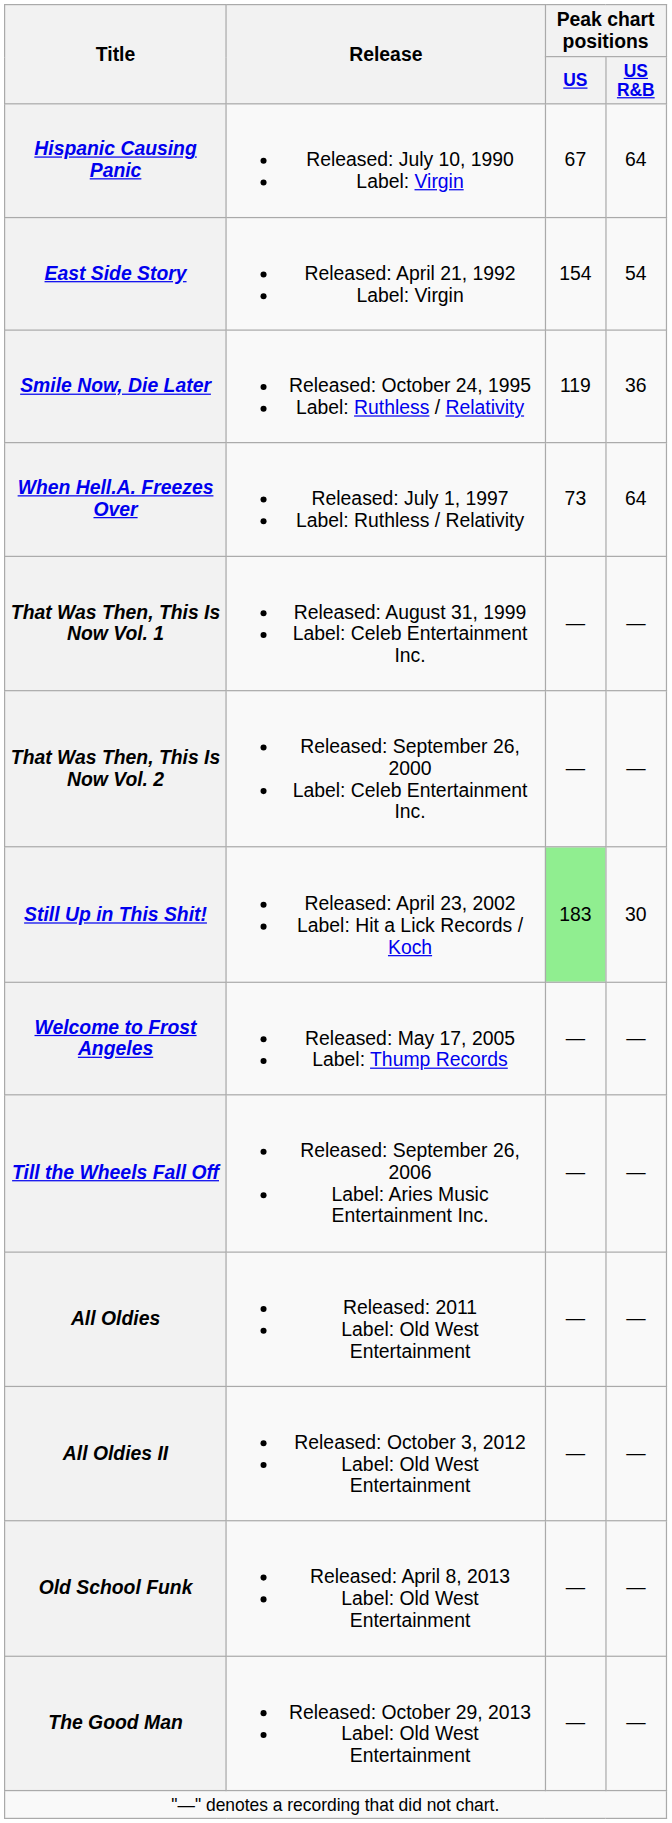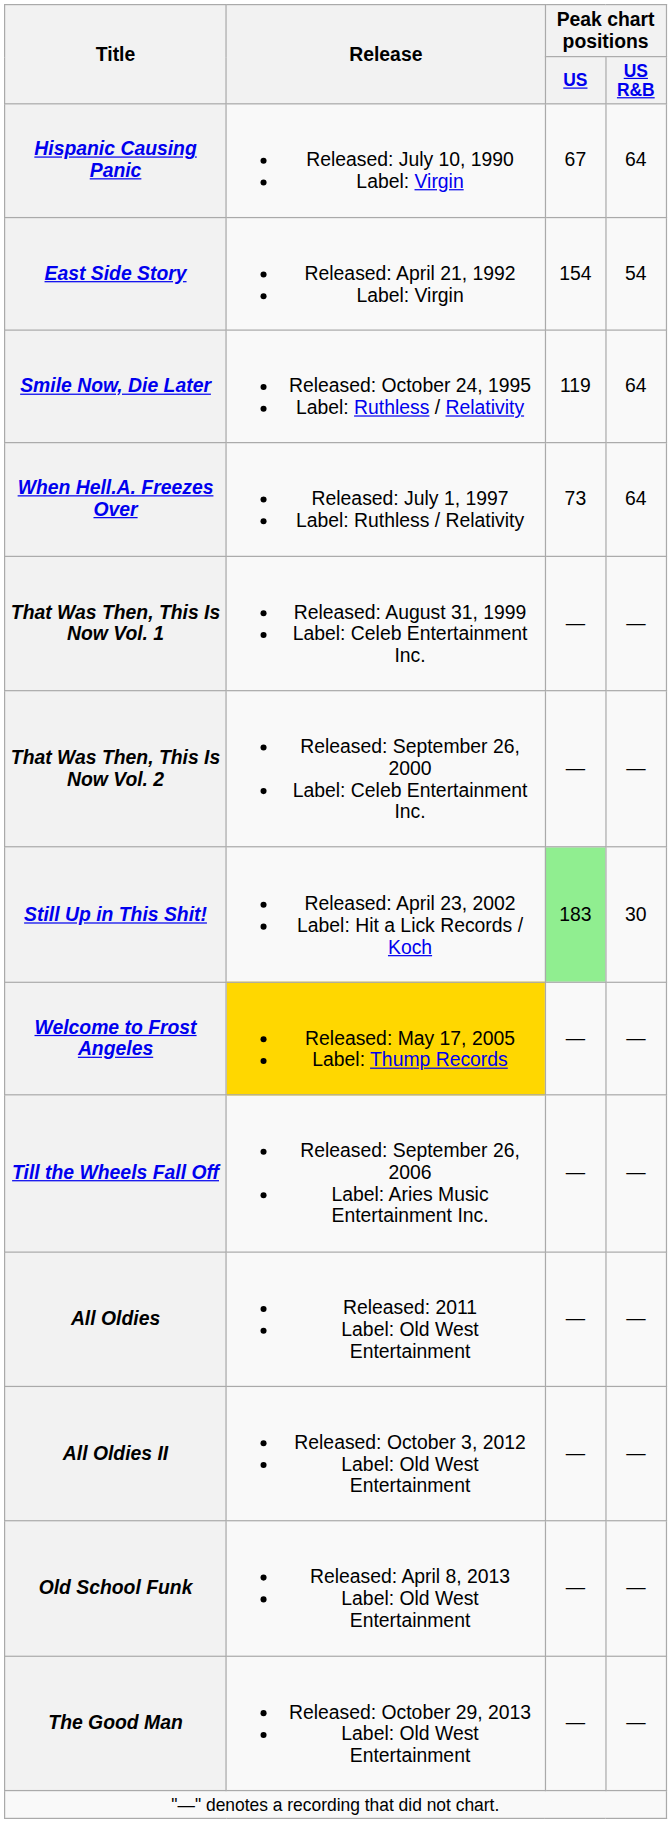 <table class="wikitable plainrowheaders" style="text-align:center;">
 <tr>
 <th scope="col" rowspan="2" style="width:11em;">Title</th>
 <th scope="col" rowspan="2" style="width:16em;">Release</th>
 <th colspan="2" scope="col">Peak chart positions</th>
 </tr>
 <tr>
 <th scope="col" style="width:3em;font-size:90%;"><a href='#'>US</a><br></th>
 <th scope="col" style="width:3em;font-size:90%;"><a href='#'>US<br>R&B</a><br></th>
 </tr>
 <tr>
 <th scope="row"><em><a href='#'>Hispanic Causing Panic</a></em></th>
 <td><br><ul><li>Released: July 10, 1990</li><li>Label: <a href='#'>Virgin</a></li></ul></td>
 <td>67</td>
 <td>64</td>
 </tr>
 <tr>
 <th scope="row"><em><a href='#'>East Side Story</a></em></th>
 <td><br><ul><li>Released: April 21, 1992</li><li>Label: Virgin</li></ul></td>
 <td>154</td>
 <td>54</td>
 </tr>
 <tr>
 <th scope="row"><em><a href='#'>Smile Now, Die Later</a></em></th>
 <td><br><ul><li>Released: October 24, 1995</li><li>Label: <a href='#'>Ruthless</a> / <a href='#'>Relativity</a></li></ul></td>
 <td>119</td>
-<td>36</td>
+<td>64</td>
 </tr>
 <tr>
 <th scope="row"><em><a href='#'>When Hell.A. Freezes Over</a></em></th>
 <td><br><ul><li>Released: July 1, 1997</li><li>Label: Ruthless / Relativity</li></ul></td>
 <td>73</td>
 <td>64</td>
 </tr>
 <tr>
 <th scope="row"><em>That Was Then, This Is Now Vol. 1</em></th>
 <td><br><ul><li>Released: August 31, 1999</li><li>Label: Celeb Entertainment Inc.</li></ul></td>
 <td>—</td>
 <td>—</td>
 </tr>
 <tr>
 <th scope="row"><em>That Was Then, This Is Now Vol. 2</em></th>
 <td><br><ul><li>Released: September 26, 2000</li><li>Label: Celeb Entertainment Inc.</li></ul></td>
 <td>—</td>
 <td>—</td>
 </tr>
 <tr>
 <th scope="row"><em><a href='#'>Still Up in This Shit!</a></em></th>
 <td><br><ul><li>Released: April 23, 2002</li><li>Label: Hit a Lick Records / <a href='#'>Koch</a></li></ul></td>
 <td style="background: lightgreen;">183</td>
 <td>30</td>
 </tr>
 <tr>
 <th scope="row"><em><a href='#'>Welcome to Frost Angeles</a></em></th>
-<td><br><ul><li>Released: May 17, 2005</li><li>Label: <a href='#'>Thump Records</a></li></ul></td>
+<td style="background: gold;"><br><ul><li>Released: May 17, 2005</li><li>Label: <a href='#'>Thump Records</a></li></ul></td>
 <td>—</td>
 <td>—</td>
 </tr>
 <tr>
 <th scope="row"><em><a href='#'>Till the Wheels Fall Off</a></em></th>
 <td><br><ul><li>Released: September 26, 2006</li><li>Label: Aries Music Entertainment Inc.</li></ul></td>
 <td>—</td>
 <td>—</td>
 </tr>
 <tr>
 <th scope="row"><em>All Oldies</em></th>
 <td><br><ul><li>Released: 2011</li><li>Label: Old West Entertainment</li></ul></td>
 <td>—</td>
 <td>—</td>
 </tr>
 <tr>
 <th scope="row"><em>All Oldies II</em></th>
 <td><br><ul><li>Released: October 3, 2012</li><li>Label: Old West Entertainment</li></ul></td>
 <td>—</td>
 <td>—</td>
 </tr>
 <tr>
 <th scope="row"><em>Old School Funk</em></th>
 <td><br><ul><li>Released: April 8, 2013</li><li>Label: Old West Entertainment</li></ul></td>
 <td>—</td>
 <td>—</td>
 </tr>
 <tr>
 <th scope="row"><em>The Good Man</em></th>
 <td><br><ul><li>Released: October 29, 2013</li><li>Label: Old West Entertainment</li></ul></td>
 <td>—</td>
 <td>—</td>
 </tr>
 <tr>
 <td colspan="4" style="font-size:90%">"—" denotes a recording that did not chart.</td>
 </tr>
 </table>
